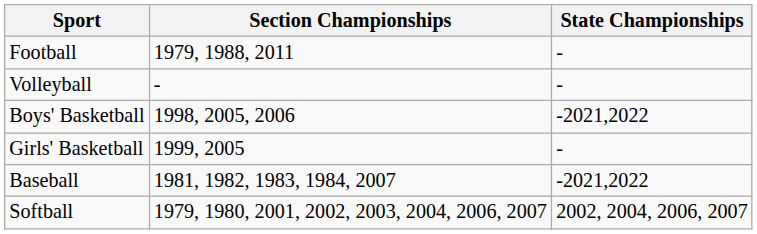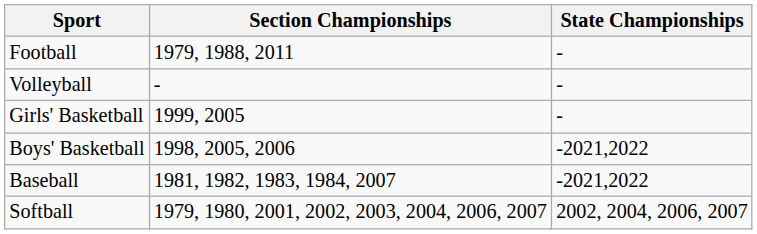 <table class="wikitable">
 <tr>
 <th>Sport</th>
 <th>Section Championships</th>
 <th>State Championships</th>
 </tr>
 <tr>
 <td>Football</td>
 <td>1979, 1988, 2011</td>
 <td>-</td>
 </tr>
 <tr>
 <td>Volleyball</td>
 <td>-</td>
 <td>-</td>
 </tr>
 <tr>
+<td>Girls' Basketball</td>
+<td>1999, 2005</td>
+<td>-</td>
+</tr>
+<tr>
 <td>Boys' Basketball</td>
 <td>1998, 2005, 2006</td>
 <td>-2021,2022</td>
-</tr>
-<tr>
-<td>Girls' Basketball</td>
-<td>1999, 2005</td>
-<td>-</td>
 </tr>
 <tr>
 <td>Baseball</td>
 <td>1981, 1982, 1983, 1984, 2007</td>
 <td>-2021,2022</td>
 </tr>
 <tr>
 <td>Softball</td>
 <td>1979, 1980, 2001, 2002, 2003, 2004, 2006, 2007</td>
 <td>2002, 2004, 2006, 2007</td>
 </tr>
 </table>
